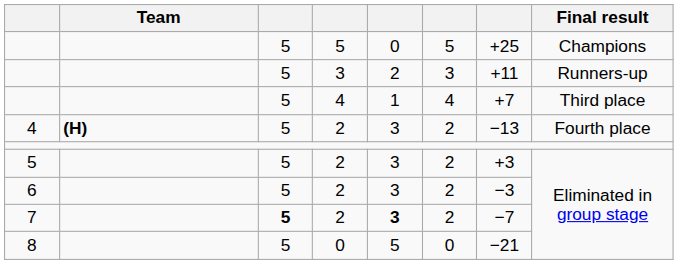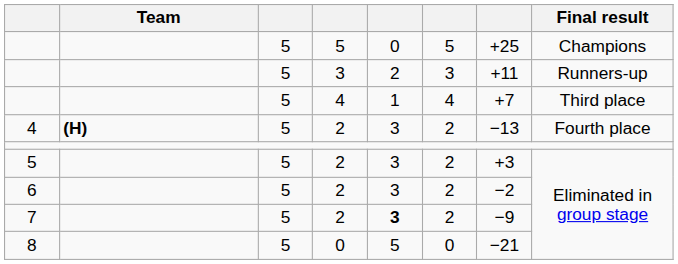 <table class="wikitable" style="text-align:center;" width="620">
 <tr>
 <th width="5.5%"></th>
 <th width="20%">Team</th>
 <th width="5.5%"></th>
 <th width="5.5%"></th>
 <th width="5.5%"></th>
 <th width="5.5%"></th>
 <th width="5.5%"></th>
 <th width="14%">Final result</th>
 </tr>
 <tr>
 <td></td>
 <td align="left"></td>
 <td>5</td>
 <td>5</td>
 <td>0</td>
 <td>5</td>
 <td>+25</td>
 <td>Champions</td>
 </tr>
 <tr>
 <td></td>
 <td align="left"></td>
 <td>5</td>
 <td>3</td>
 <td>2</td>
 <td>3</td>
 <td>+11</td>
 <td>Runners-up</td>
 </tr>
 <tr>
 <td></td>
 <td align="left"></td>
 <td>5</td>
 <td>4</td>
 <td>1</td>
 <td>4</td>
 <td>+7</td>
 <td>Third place</td>
 </tr>
 <tr>
 <td>4</td>
 <td align="left"> <strong>(H)</strong></td>
 <td>5</td>
 <td>2</td>
 <td>3</td>
 <td>2</td>
 <td>−13</td>
 <td>Fourth place</td>
 </tr>
 <tr>
 <td colspan="8"></td>
 </tr>
 <tr>
 <td>5</td>
 <td align="left"></td>
 <td>5</td>
 <td>2</td>
 <td>3</td>
 <td>2</td>
 <td>+3</td>
 <td rowspan="4">Eliminated in <a href='#'>group stage</a></td>
 </tr>
 <tr>
 <td>6</td>
 <td align="left"></td>
 <td>5</td>
 <td>2</td>
 <td>3</td>
 <td>2</td>
-<td>−3</td>
+<td>−2</td>
 </tr>
 <tr>
 <td>7</td>
 <td align="left"></td>
-<td><strong>5</strong></td>
+<td>5</td>
 <td>2</td>
 <td><strong>3</strong></td>
 <td>2</td>
-<td>−7</td>
+<td>−9</td>
 </tr>
 <tr>
 <td>8</td>
 <td align="left"></td>
 <td>5</td>
 <td>0</td>
 <td>5</td>
 <td>0</td>
 <td>−21</td>
 </tr>
 </table>
